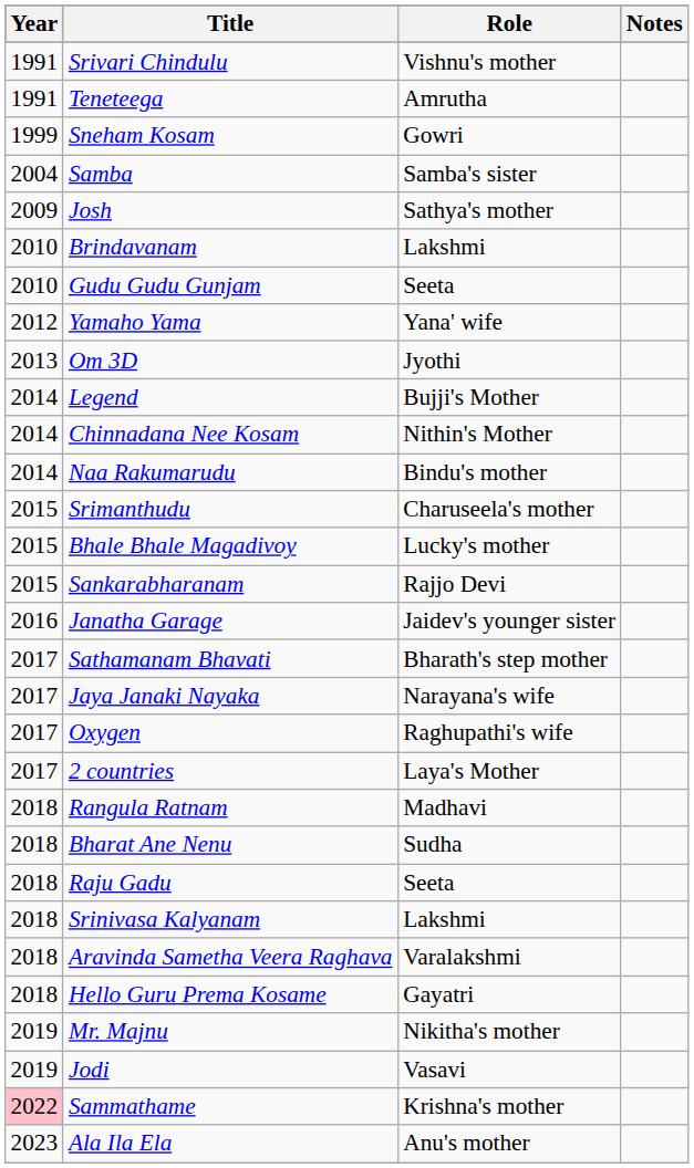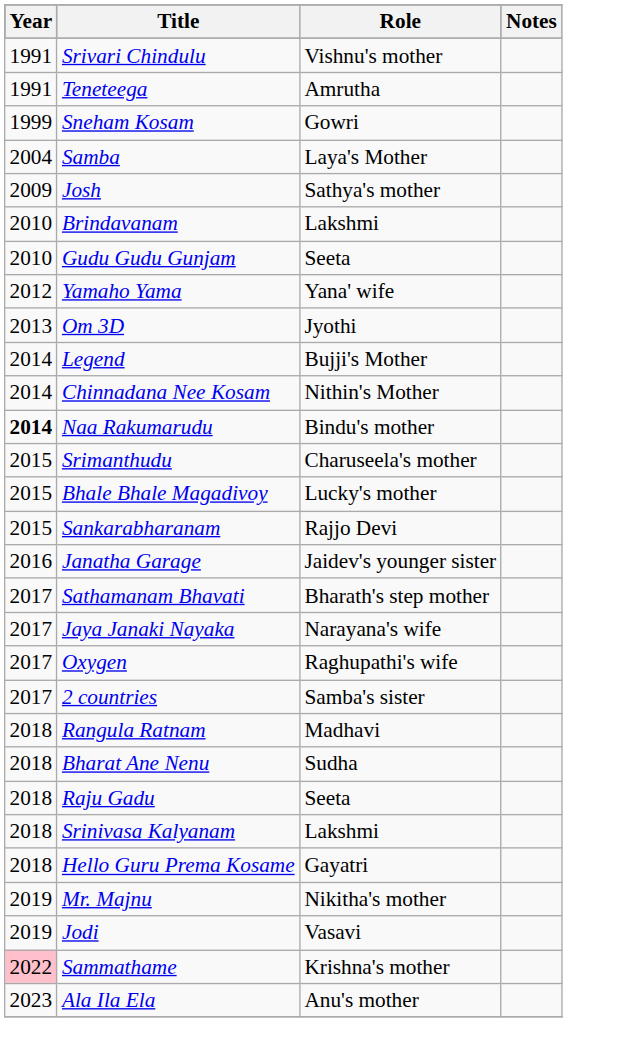 <table class="wikitable sortable">
 <tr style="background:#000;">
 <th scope="col">Year</th>
 <th scope="col">Title</th>
 <th scope="col">Role</th>
 <th class="unsortable" scope="col">Notes</th>
 </tr>
 <tr>
 <td>1991</td>
 <td><em><a href='#'>Srivari Chindulu</a></em></td>
 <td>Vishnu's mother</td>
 <td></td>
 </tr>
 <tr>
 <td>1991</td>
 <td><em><a href='#'>Teneteega</a></em></td>
 <td>Amrutha</td>
 <td></td>
 </tr>
 <tr>
 <td>1999</td>
 <td><em><a href='#'>Sneham Kosam</a></em></td>
 <td>Gowri</td>
 <td></td>
 </tr>
 <tr>
 <td>2004</td>
 <td><em><a href='#'>Samba</a></em></td>
-<td>Samba's sister</td>
+<td>Laya's Mother</td>
 <td></td>
 </tr>
 <tr>
 <td>2009</td>
 <td><em><a href='#'>Josh</a></em></td>
 <td>Sathya's mother</td>
 <td></td>
 </tr>
 <tr>
 <td>2010</td>
 <td><em><a href='#'>Brindavanam</a></em></td>
 <td>Lakshmi</td>
 <td></td>
 </tr>
 <tr>
 <td>2010</td>
 <td><em><a href='#'>Gudu Gudu Gunjam</a></em></td>
 <td>Seeta</td>
 <td></td>
 </tr>
 <tr>
 <td>2012</td>
 <td><em><a href='#'>Yamaho Yama</a></em></td>
 <td>Yana' wife</td>
 <td></td>
 </tr>
 <tr>
 <td>2013</td>
 <td><em><a href='#'>Om 3D</a></em></td>
 <td>Jyothi</td>
 <td></td>
 </tr>
 <tr>
 <td>2014</td>
 <td><em><a href='#'>Legend</a></em></td>
 <td>Bujji's Mother</td>
 <td></td>
 </tr>
 <tr>
 <td>2014</td>
 <td><em><a href='#'>Chinnadana Nee Kosam</a></em></td>
 <td>Nithin's Mother</td>
 <td></td>
 </tr>
 <tr>
-<td>2014</td>
+<td><strong>2014</strong></td>
 <td><em><a href='#'>Naa Rakumarudu</a></em></td>
 <td>Bindu's mother</td>
 <td></td>
 </tr>
 <tr>
 <td>2015</td>
 <td><em><a href='#'>Srimanthudu</a></em></td>
 <td>Charuseela's mother</td>
 <td></td>
 </tr>
 <tr>
 <td>2015</td>
 <td><em><a href='#'>Bhale Bhale Magadivoy</a></em></td>
 <td>Lucky's mother</td>
 <td></td>
 </tr>
 <tr>
 <td>2015</td>
 <td><em><a href='#'>Sankarabharanam</a></em></td>
 <td>Rajjo Devi</td>
 <td></td>
 </tr>
 <tr>
 <td>2016</td>
 <td><em><a href='#'>Janatha Garage</a></em></td>
 <td>Jaidev's younger sister</td>
 <td></td>
 </tr>
 <tr>
 <td>2017</td>
 <td><em><a href='#'>Sathamanam Bhavati</a></em></td>
 <td>Bharath's step mother</td>
 <td></td>
 </tr>
 <tr>
 <td>2017</td>
 <td><em><a href='#'>Jaya Janaki Nayaka</a></em></td>
 <td>Narayana's wife</td>
 <td></td>
 </tr>
 <tr>
 <td>2017</td>
 <td><em><a href='#'>Oxygen</a></em></td>
 <td>Raghupathi's wife</td>
 <td></td>
 </tr>
 <tr>
 <td>2017</td>
 <td><em><a href='#'>2 countries</a></em></td>
-<td>Laya's Mother</td>
+<td>Samba's sister</td>
 <td></td>
 </tr>
 <tr>
 <td>2018</td>
 <td><em><a href='#'>Rangula Ratnam</a></em></td>
 <td>Madhavi</td>
 <td></td>
 </tr>
 <tr>
 <td>2018</td>
 <td><em><a href='#'>Bharat Ane Nenu</a></em></td>
 <td>Sudha</td>
 <td></td>
 </tr>
 <tr>
 <td>2018</td>
 <td><em><a href='#'>Raju Gadu</a></em></td>
 <td>Seeta</td>
 <td></td>
 </tr>
 <tr>
 <td>2018</td>
 <td><em><a href='#'>Srinivasa Kalyanam</a></em></td>
 <td>Lakshmi</td>
-<td></td>
-</tr>
-<tr>
-<td>2018</td>
-<td><em><a href='#'>Aravinda Sametha Veera Raghava</a></em></td>
-<td>Varalakshmi</td>
 <td></td>
 </tr>
 <tr>
 <td>2018</td>
 <td><em><a href='#'>Hello Guru Prema Kosame</a></em></td>
 <td>Gayatri</td>
 <td></td>
 </tr>
 <tr>
 <td>2019</td>
 <td><em><a href='#'>Mr. Majnu</a></em></td>
 <td>Nikitha's mother</td>
 <td></td>
 </tr>
 <tr>
 <td>2019</td>
 <td><em><a href='#'>Jodi</a></em></td>
 <td>Vasavi</td>
 <td></td>
 </tr>
 <tr>
 <td style="background: pink;">2022</td>
 <td><em><a href='#'>Sammathame</a></em></td>
 <td>Krishna's mother</td>
 <td></td>
 </tr>
 <tr>
 <td>2023</td>
 <td><em><a href='#'>Ala Ila Ela</a></em></td>
 <td>Anu's mother</td>
 <td></td>
 </tr>
 <tr>
 </tr>
 </table>
